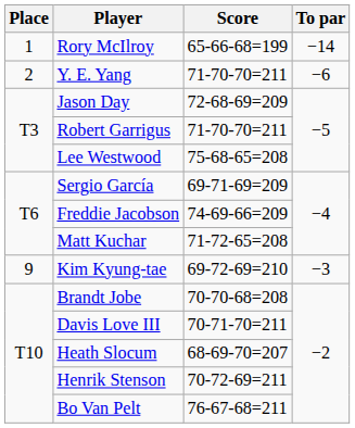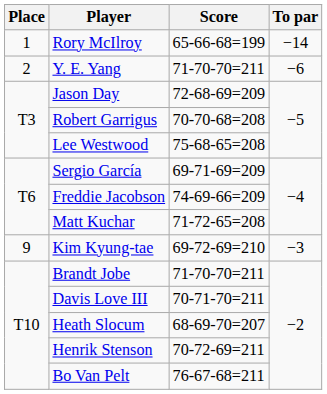 <table class="wikitable">
 <tr>
 <th>Place</th>
 <th>Player</th>
 <th>Score</th>
 <th>To par</th>
 </tr>
 <tr>
 <td align=center>1</td>
 <td> <a href='#'>Rory McIlroy</a></td>
 <td>65-66-68=199</td>
 <td align=center>−14</td>
 </tr>
 <tr>
 <td align=center>2</td>
 <td> <a href='#'>Y. E. Yang</a></td>
 <td>71-70-70=211</td>
 <td align=center>−6</td>
 </tr>
 <tr>
 <td rowspan="3" style="text-align:center;">T3</td>
 <td> <a href='#'>Jason Day</a></td>
 <td>72-68-69=209</td>
 <td rowspan="3" style="text-align:center;">−5</td>
 </tr>
 <tr>
 <td> <a href='#'>Robert Garrigus</a></td>
-<td>71-70-70=211</td>
+<td>70-70-68=208</td>
 </tr>
 <tr>
 <td> <a href='#'>Lee Westwood</a></td>
 <td>75-68-65=208</td>
 </tr>
 <tr>
 <td rowspan="3" style="text-align:center;">T6</td>
 <td> <a href='#'>Sergio García</a></td>
 <td>69-71-69=209</td>
 <td rowspan="3" style="text-align:center;">−4</td>
 </tr>
 <tr>
 <td> <a href='#'>Freddie Jacobson</a></td>
 <td>74-69-66=209</td>
 </tr>
 <tr>
 <td> <a href='#'>Matt Kuchar</a></td>
 <td>71-72-65=208</td>
 </tr>
 <tr>
 <td align=center>9</td>
 <td> <a href='#'>Kim Kyung-tae</a></td>
 <td>69-72-69=210</td>
 <td align=center>−3</td>
 </tr>
 <tr>
 <td rowspan="5" style="text-align:center;">T10</td>
 <td> <a href='#'>Brandt Jobe</a></td>
-<td>70-70-68=208</td>
+<td>71-70-70=211</td>
 <td rowspan="5" style="text-align:center;">−2</td>
 </tr>
 <tr>
 <td> <a href='#'>Davis Love III</a></td>
 <td>70-71-70=211</td>
 </tr>
 <tr>
 <td> <a href='#'>Heath Slocum</a></td>
 <td>68-69-70=207</td>
 </tr>
 <tr>
 <td> <a href='#'>Henrik Stenson</a></td>
 <td>70-72-69=211</td>
 </tr>
 <tr>
 <td> <a href='#'>Bo Van Pelt</a></td>
 <td>76-67-68=211</td>
 </tr>
 </table>
